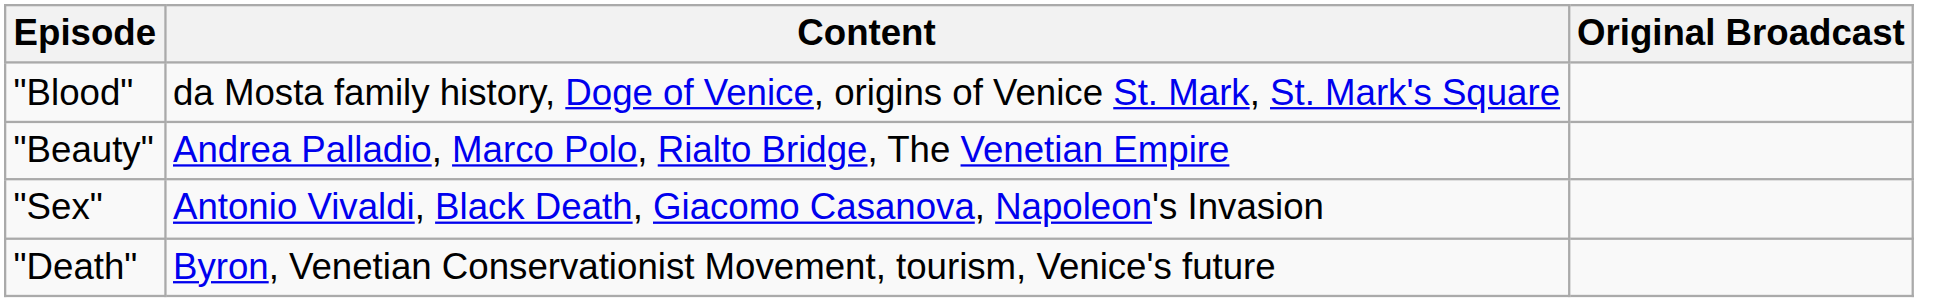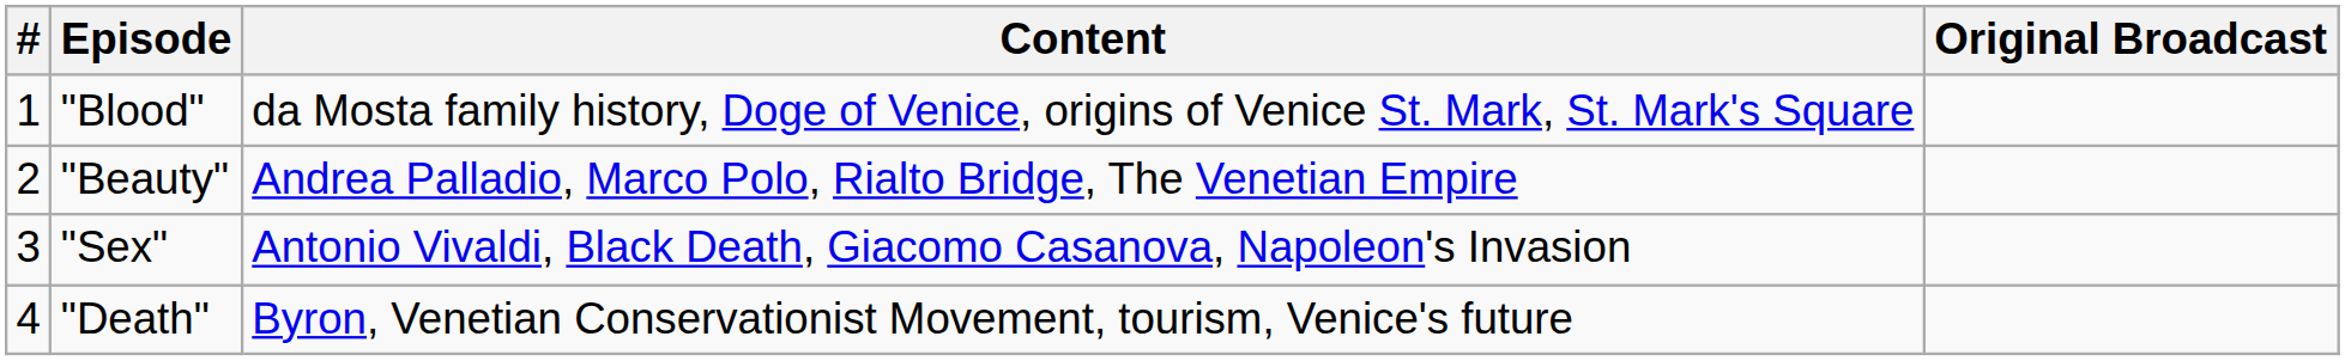 <table class="wikitable" border="1">
 <tr>
+<th>#</th>
 <th>Episode</th>
 <th>Content</th>
 <th>Original Broadcast</th>
 </tr>
 <tr>
+<td>1</td>
 <td>"Blood"</td>
 <td>da Mosta family history, <a href='#'>Doge of Venice</a>, origins of Venice  <a href='#'>St. Mark</a>, <a href='#'>St. Mark's Square</a></td>
 <td></td>
 </tr>
 <tr>
+<td>2</td>
 <td>"Beauty"</td>
 <td><a href='#'>Andrea Palladio</a>, <a href='#'>Marco Polo</a>, <a href='#'>Rialto Bridge</a>, The <a href='#'>Venetian Empire</a></td>
 <td></td>
 </tr>
 <tr>
+<td>3</td>
 <td>"Sex"</td>
 <td><a href='#'>Antonio Vivaldi</a>, <a href='#'>Black Death</a>, <a href='#'>Giacomo Casanova</a>, <a href='#'>Napoleon</a>'s Invasion</td>
 <td></td>
 </tr>
 <tr>
+<td>4</td>
 <td>"Death"</td>
 <td><a href='#'>Byron</a>, Venetian Conservationist Movement, tourism, Venice's future</td>
 <td></td>
 </tr>
 </table>
